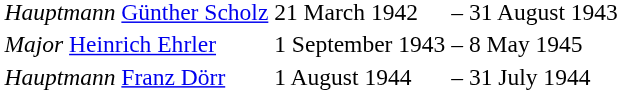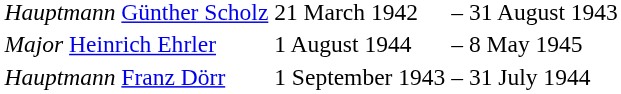 <table>
 <tr>
 <td><em>Hauptmann</em> <a href='#'>Günther Scholz</a></td>
 <td>21 March 1942</td>
 <td>–</td>
 <td>31 August 1943</td>
 </tr>
 <tr>
 <td><em>Major</em> <a href='#'>Heinrich Ehrler</a></td>
-<td>1 September 1943</td>
+<td>1 August 1944</td>
 <td>–</td>
 <td>8 May 1945</td>
 </tr>
 <tr>
 <td><em>Hauptmann</em> <a href='#'>Franz Dörr</a></td>
-<td>1 August 1944</td>
+<td>1 September 1943</td>
 <td>–</td>
 <td>31 July 1944</td>
 </tr>
 </table>
